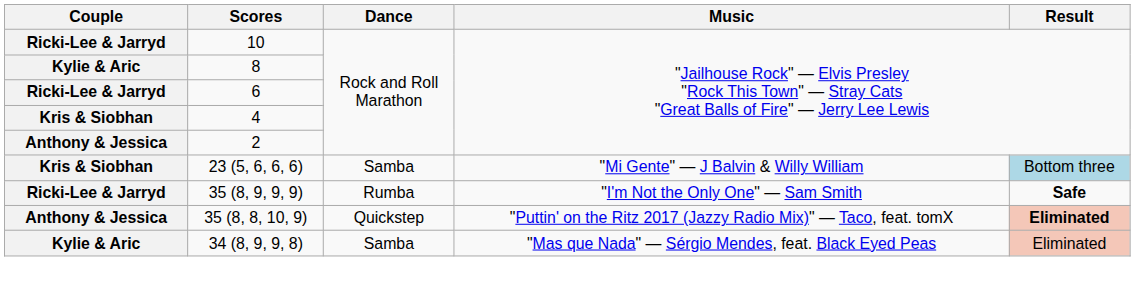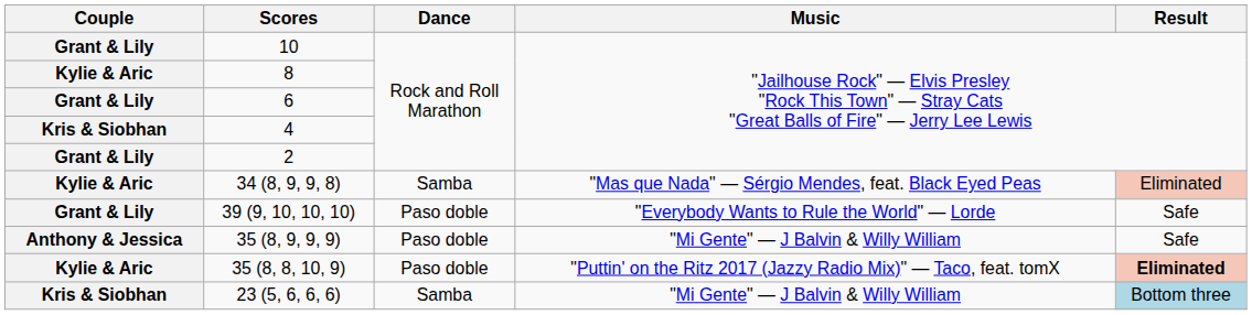 <table class="wikitable sortable" style="text-align:center; width: 90%">
 <tr>
 <th scope="col">Couple</th>
 <th scope="col">Scores</th>
 <th scope="col" class="unsortable">Dance</th>
 <th scope="col" class="unsortable">Music</th>
 <th scope="col" class="unsortable">Result</th>
 </tr>
 <tr>
-<th scope="row">Ricki-Lee & Jarryd</th>
+<th scope="row">Grant & Lily</th>
 <td>10</td>
 <td rowspan="5">Rock and Roll<br>Marathon</td>
 <td colspan="2" rowspan="5">"<a href='#'>Jailhouse Rock</a>" — <a href='#'>Elvis Presley</a><br>"<a href='#'>Rock This Town</a>" — <a href='#'>Stray Cats</a><br>"<a href='#'>Great Balls of Fire</a>" — <a href='#'>Jerry Lee Lewis</a></td>
 </tr>
 <tr>
 <th scope="row">Kylie & Aric</th>
 <td>8</td>
 </tr>
 <tr>
-<th scope="row">Ricki-Lee & Jarryd</th>
+<th scope="row">Grant & Lily</th>
 <td>6</td>
 </tr>
 <tr>
 <th scope="row">Kris & Siobhan</th>
 <td>4</td>
 </tr>
 <tr>
+<th scope="row">Grant & Lily</th>
+<td>2</td>
+</tr>
+<tr>
+<th scope="row">Kylie & Aric</th>
+<td>34 (8, 9, 9, 8)</td>
+<td>Samba</td>
+<td>"<a href='#'>Mas que Nada</a>" — <a href='#'>Sérgio Mendes</a>, feat. <a href='#'>Black Eyed Peas</a></td>
+<td bgcolor="f4c7b8">Eliminated</td>
+</tr>
+<tr>
+<th scope="row">Grant & Lily</th>
+<td>39 (9, 10, 10, 10)</td>
+<td>Paso doble</td>
+<td>"<a href='#'>Everybody Wants to Rule the World</a>" — <a href='#'>Lorde</a></td>
+<td>Safe</td>
+</tr>
+<tr>
 <th scope="row">Anthony & Jessica</th>
-<td>2</td>
+<td>35 (8, 9, 9, 9)</td>
+<td>Paso doble</td>
+<td>"<a href='#'>Mi Gente</a>" — <a href='#'>J Balvin</a> & <a href='#'>Willy William</a></td>
+<td>Safe</td>
+</tr>
+<tr>
+<th scope="row">Kylie & Aric</th>
+<td>35 (8, 8, 10, 9)</td>
+<td>Paso doble</td>
+<td>"<a href='#'>Puttin' on the Ritz 2017 (Jazzy Radio Mix)</a>" — <a href='#'>Taco</a>, feat. tomX</td>
+<td bgcolor="f4c7b8"><strong>Eliminated</strong></td>
 </tr>
 <tr>
 <th scope="row">Kris & Siobhan</th>
 <td>23 (5, 6, 6, 6)</td>
 <td>Samba</td>
 <td>"<a href='#'>Mi Gente</a>" — <a href='#'>J Balvin</a> & <a href='#'>Willy William</a></td>
 <td bgcolor="lightblue">Bottom three</td>
 </tr>
-<tr>
-<th scope="row">Ricki-Lee & Jarryd</th>
-<td>35 (8, 9, 9, 9)</td>
-<td>Rumba</td>
-<td>"<a href='#'>I'm Not the Only One</a>" — <a href='#'>Sam Smith</a></td>
-<td><strong>Safe</strong></td>
-</tr>
-<tr>
-<th scope="row">Anthony & Jessica</th>
-<td>35 (8, 8, 10, 9)</td>
-<td>Quickstep</td>
-<td>"<a href='#'>Puttin' on the Ritz 2017 (Jazzy Radio Mix)</a>" — <a href='#'>Taco</a>, feat. tomX</td>
-<td bgcolor="f4c7b8"><strong>Eliminated</strong></td>
-</tr>
-<tr>
-<th scope="row">Kylie & Aric</th>
-<td>34 (8, 9, 9, 8)</td>
-<td>Samba</td>
-<td>"<a href='#'>Mas que Nada</a>" — <a href='#'>Sérgio Mendes</a>, feat. <a href='#'>Black Eyed Peas</a></td>
-<td bgcolor="f4c7b8">Eliminated</td>
-</tr>
 </table>
